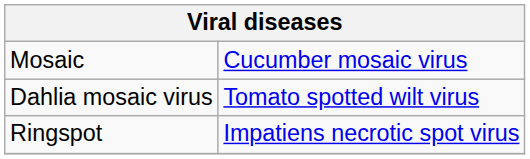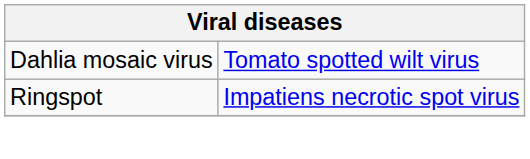 <table class="wikitable" style="clear">
 <tr>
 <th colspan=2><strong>Viral diseases</strong><br></th>
-</tr>
-<tr>
-<td>Mosaic</td>
-<td><a href='#'>Cucumber mosaic virus</a></td>
 </tr>
 <tr>
 <td>Dahlia mosaic virus</td>
 <td><a href='#'>Tomato spotted wilt virus</a></td>
 </tr>
 <tr>
 <td>Ringspot</td>
 <td><a href='#'>Impatiens necrotic spot virus</a></td>
 </tr>
 <tr>
 </tr>
 </table>
